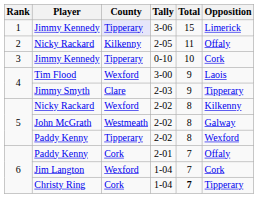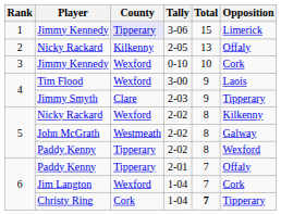 <table class="wikitable">
 <tr>
 <th>Rank</th>
 <th>Player</th>
 <th>County</th>
 <th>Tally</th>
 <th>Total</th>
 <th>Opposition</th>
 </tr>
 <tr>
 <td rowspan=1 align=center>1</td>
 <td><a href='#'>Jimmy Kennedy</a></td>
 <td style="background: lavender;"><a href='#'>Tipperary</a></td>
 <td align=center>3-06</td>
 <td align=center>15</td>
 <td><a href='#'>Limerick</a></td>
 </tr>
 <tr>
 <td rowspan=1 align=center>2</td>
 <td><a href='#'>Nicky Rackard</a></td>
 <td><a href='#'>Kilkenny</a></td>
 <td align=center>2-05</td>
-<td align=center>11</td>
+<td align=center>13</td>
 <td><a href='#'>Offaly</a></td>
 </tr>
 <tr>
 <td rowspan=1 align=center>3</td>
 <td><a href='#'>Jimmy Kennedy</a></td>
-<td><a href='#'>Tipperary</a></td>
+<td><a href='#'>Wexford</a></td>
 <td align=center>0-10</td>
 <td align=center>10</td>
 <td><a href='#'>Cork</a></td>
 </tr>
 <tr>
 <td rowspan=2 align=center>4</td>
 <td><a href='#'>Tim Flood</a></td>
 <td><a href='#'>Wexford</a></td>
 <td align=center>3-00</td>
 <td align=center>9</td>
 <td><a href='#'>Laois</a></td>
 </tr>
 <tr>
 <td><a href='#'>Jimmy Smyth</a></td>
 <td><a href='#'>Clare</a></td>
 <td align=center>2-03</td>
 <td align=center>9</td>
 <td><a href='#'>Tipperary</a></td>
 </tr>
 <tr>
 <td rowspan=3 align=center>5</td>
 <td><a href='#'>Nicky Rackard</a></td>
 <td><a href='#'>Wexford</a></td>
 <td align=center>2-02</td>
 <td align=center>8</td>
 <td><a href='#'>Kilkenny</a></td>
 </tr>
 <tr>
 <td><a href='#'>John McGrath</a></td>
 <td><a href='#'>Westmeath</a></td>
 <td align=center>2-02</td>
 <td align=center>8</td>
 <td><a href='#'>Galway</a></td>
 </tr>
 <tr>
 <td><a href='#'>Paddy Kenny</a></td>
 <td><a href='#'>Tipperary</a></td>
 <td align=center>2-02</td>
 <td align=center>8</td>
 <td><a href='#'>Wexford</a></td>
 </tr>
 <tr>
 <td rowspan=3 align=center>6</td>
 <td><a href='#'>Paddy Kenny</a></td>
-<td><a href='#'>Cork</a></td>
+<td><a href='#'>Tipperary</a></td>
 <td align=center>2-01</td>
 <td align=center>7</td>
 <td><a href='#'>Offaly</a></td>
 </tr>
 <tr>
 <td><a href='#'>Jim Langton</a></td>
 <td><a href='#'>Wexford</a></td>
 <td align=center>1-04</td>
 <td align=center>7</td>
 <td><a href='#'>Cork</a></td>
 </tr>
 <tr>
 <td><a href='#'>Christy Ring</a></td>
 <td><a href='#'>Cork</a></td>
 <td align=center>1-04</td>
 <td align=center><strong>7</strong></td>
 <td><a href='#'>Tipperary</a></td>
 </tr>
 </table>
